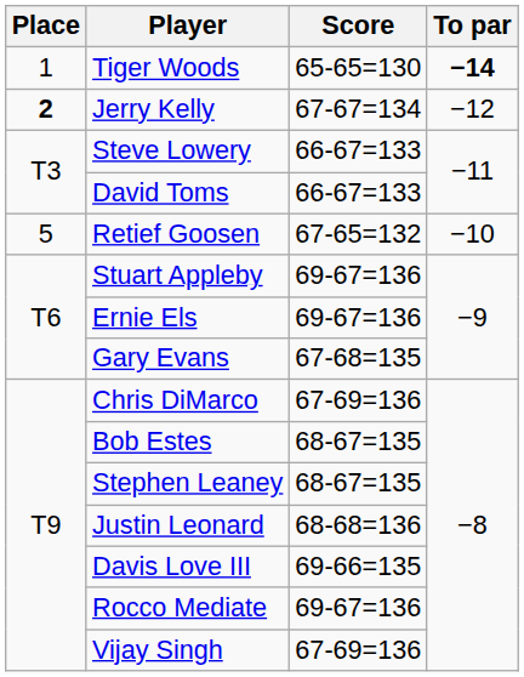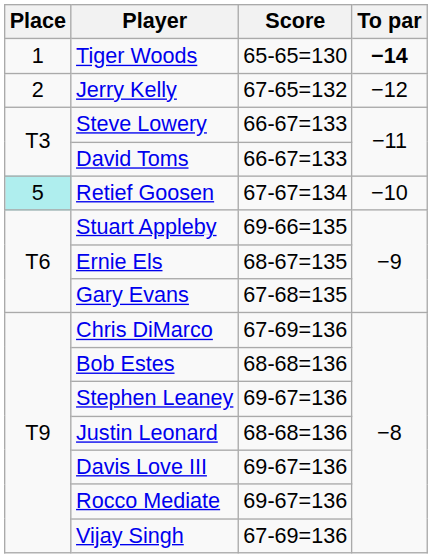 <table class="wikitable">
 <tr>
 <th>Place</th>
 <th>Player</th>
 <th>Score</th>
 <th>To par</th>
 </tr>
 <tr>
 <td align=center>1</td>
 <td> <a href='#'>Tiger Woods</a></td>
 <td align=center>65-65=130</td>
 <td align=center><strong>−14</strong></td>
 </tr>
 <tr>
-<td align=center><strong>2</strong></td>
+<td align=center>2</td>
 <td> <a href='#'>Jerry Kelly</a></td>
-<td align=center>67-67=134</td>
+<td align=center>67-65=132</td>
 <td align=center>−12</td>
 </tr>
 <tr>
 <td rowspan="2" align=center>T3</td>
 <td> <a href='#'>Steve Lowery</a></td>
 <td align=center>66-67=133</td>
 <td rowspan="2" align=center>−11</td>
 </tr>
 <tr>
 <td> <a href='#'>David Toms</a></td>
 <td align=center>66-67=133</td>
 </tr>
 <tr>
-<td align=center>5</td>
+<td align=center style="background: paleturquoise;">5</td>
 <td> <a href='#'>Retief Goosen</a></td>
-<td align=center>67-65=132</td>
+<td align=center>67-67=134</td>
 <td align=center>−10</td>
 </tr>
 <tr>
 <td rowspan="3" align=center>T6</td>
 <td> <a href='#'>Stuart Appleby</a></td>
-<td align=center>69-67=136</td>
+<td align=center>69-66=135</td>
 <td rowspan="3" align=center>−9</td>
 </tr>
 <tr>
 <td> <a href='#'>Ernie Els</a></td>
-<td align=center>69-67=136</td>
+<td align=center>68-67=135</td>
 </tr>
 <tr>
 <td> <a href='#'>Gary Evans</a></td>
 <td align=center>67-68=135</td>
 </tr>
 <tr>
 <td rowspan="7" align=center>T9</td>
 <td> <a href='#'>Chris DiMarco</a></td>
 <td align=center>67-69=136</td>
 <td rowspan="7" align=center>−8</td>
 </tr>
 <tr>
 <td> <a href='#'>Bob Estes</a></td>
-<td align=center>68-67=135</td>
+<td align=center>68-68=136</td>
 </tr>
 <tr>
 <td> <a href='#'>Stephen Leaney</a></td>
-<td align=center>68-67=135</td>
+<td align=center>69-67=136</td>
 </tr>
 <tr>
 <td> <a href='#'>Justin Leonard</a></td>
 <td align=center>68-68=136</td>
 </tr>
 <tr>
 <td> <a href='#'>Davis Love III</a></td>
-<td align=center>69-66=135</td>
+<td align=center>69-67=136</td>
 </tr>
 <tr>
 <td> <a href='#'>Rocco Mediate</a></td>
 <td align=center>69-67=136</td>
 </tr>
 <tr>
 <td> <a href='#'>Vijay Singh</a></td>
 <td align=center>67-69=136</td>
 </tr>
 </table>
